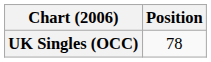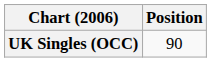 <table class="wikitable plainrowheaders" style="text-align:center">
 <tr>
 <th>Chart (2006)</th>
 <th>Position</th>
 </tr>
 <tr>
 <th scope="row">UK Singles (OCC)</th>
-<td>78</td>
+<td>90</td>
 </tr>
 </table>
